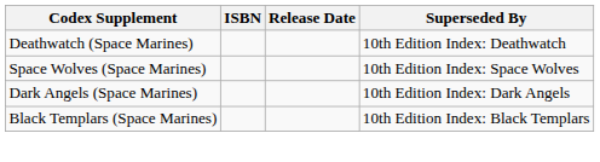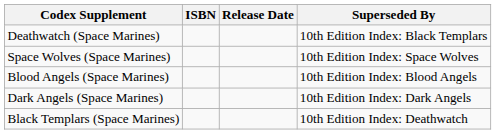 <table class="wikitable sortable">
 <tr>
 <th>Codex Supplement</th>
 <th>ISBN</th>
 <th>Release Date</th>
 <th>Superseded By</th>
 </tr>
 <tr>
 <td>Deathwatch (Space Marines)</td>
 <td></td>
 <td></td>
-<td>10th Edition Index: Deathwatch</td>
+<td>10th Edition Index: Black Templars</td>
 </tr>
 <tr>
 <td>Space Wolves (Space Marines)</td>
 <td></td>
 <td></td>
 <td>10th Edition Index: Space Wolves</td>
+</tr>
+<tr>
+<td>Blood Angels (Space Marines)</td>
+<td></td>
+<td></td>
+<td>10th Edition Index: Blood Angels</td>
 </tr>
 <tr>
 <td>Dark Angels (Space Marines)</td>
 <td></td>
 <td></td>
 <td>10th Edition Index: Dark Angels</td>
 </tr>
 <tr>
 <td>Black Templars (Space Marines)</td>
 <td></td>
 <td></td>
-<td>10th Edition Index: Black Templars</td>
+<td>10th Edition Index: Deathwatch</td>
 </tr>
 </table>
